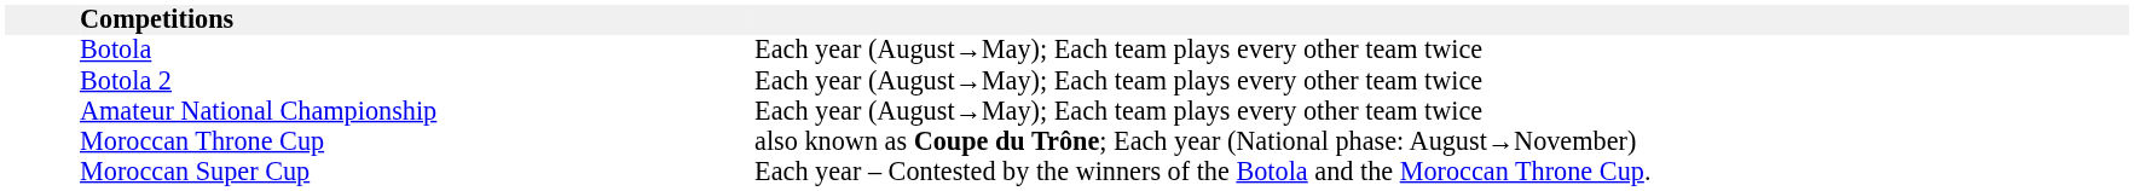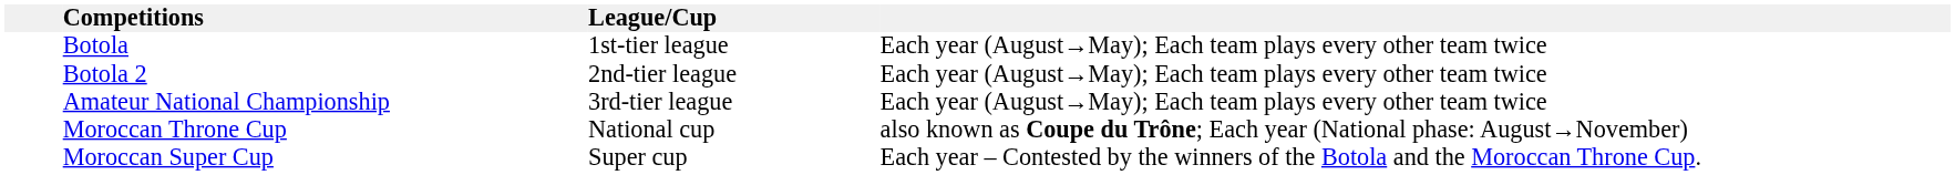 <table width="100%" cellspacing="0" cellpadding="0">
 <tr bgcolor="F0F0F0">
 <th width="3%" align="left"></th>
 <th width="27%" align="left">Competitions</th>
+<th width="15%" align="left">League/Cup</th>
 <th width="55%" align="left"></th>
 </tr>
 <tr>
 <td></td>
 <td><a href='#'>Botola</a></td>
+<td>1st-tier league</td>
 <td>Each year (August→May); Each team plays every other team twice</td>
 </tr>
 <tr>
 <td></td>
 <td><a href='#'>Botola 2</a></td>
+<td>2nd-tier league</td>
 <td>Each year (August→May); Each team plays every other team twice</td>
 </tr>
 <tr>
 <td></td>
 <td><a href='#'>Amateur National Championship</a></td>
+<td>3rd-tier league</td>
 <td>Each year (August→May); Each team plays every other team twice</td>
 </tr>
 <tr>
 <td></td>
 <td><a href='#'>Moroccan Throne Cup</a></td>
+<td>National cup</td>
 <td>also known as <strong>Coupe du Trône</strong>; Each year (National phase: August→November)</td>
 </tr>
 <tr>
 <td></td>
 <td><a href='#'>Moroccan Super Cup</a></td>
+<td>Super cup</td>
 <td>Each year – Contested by the winners of the <a href='#'>Botola</a> and the <a href='#'>Moroccan Throne Cup</a>.</td>
 </tr>
 </table>
